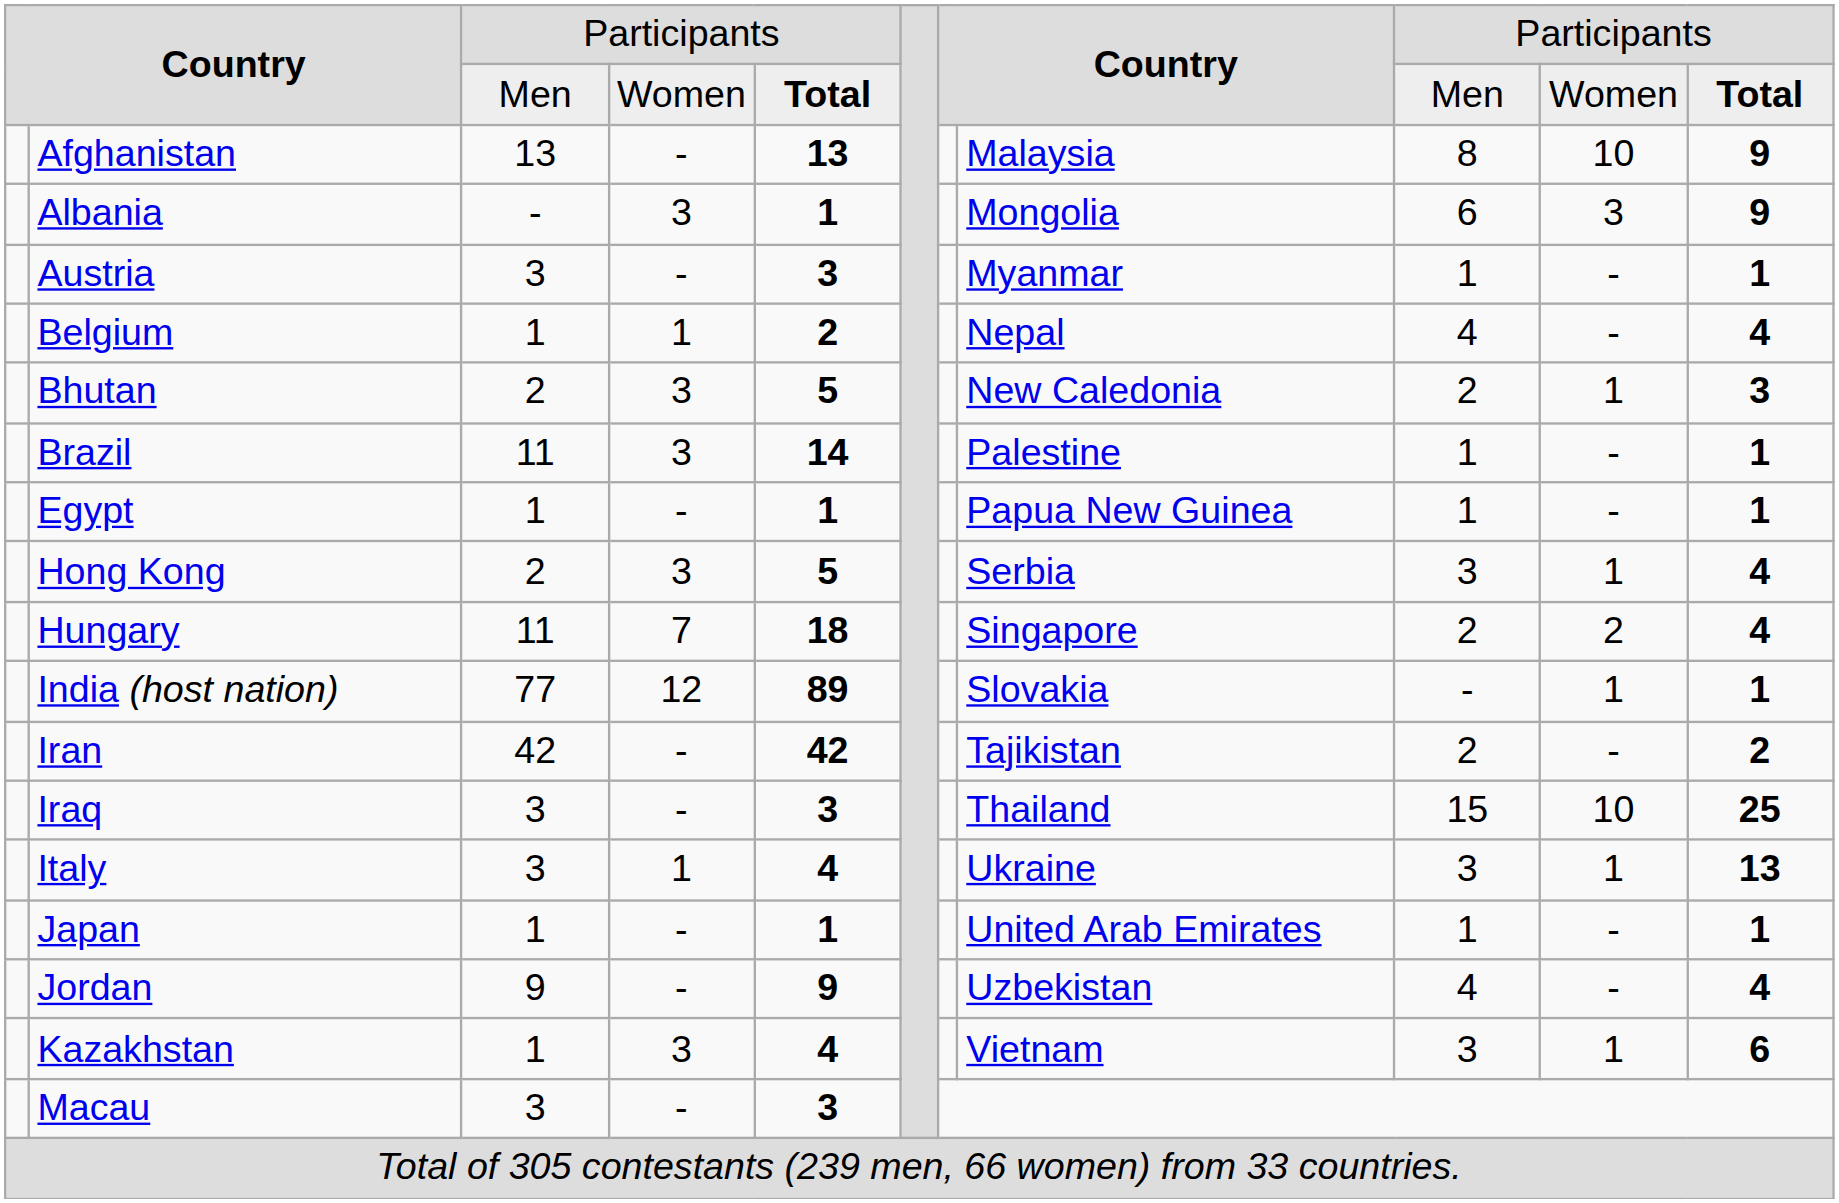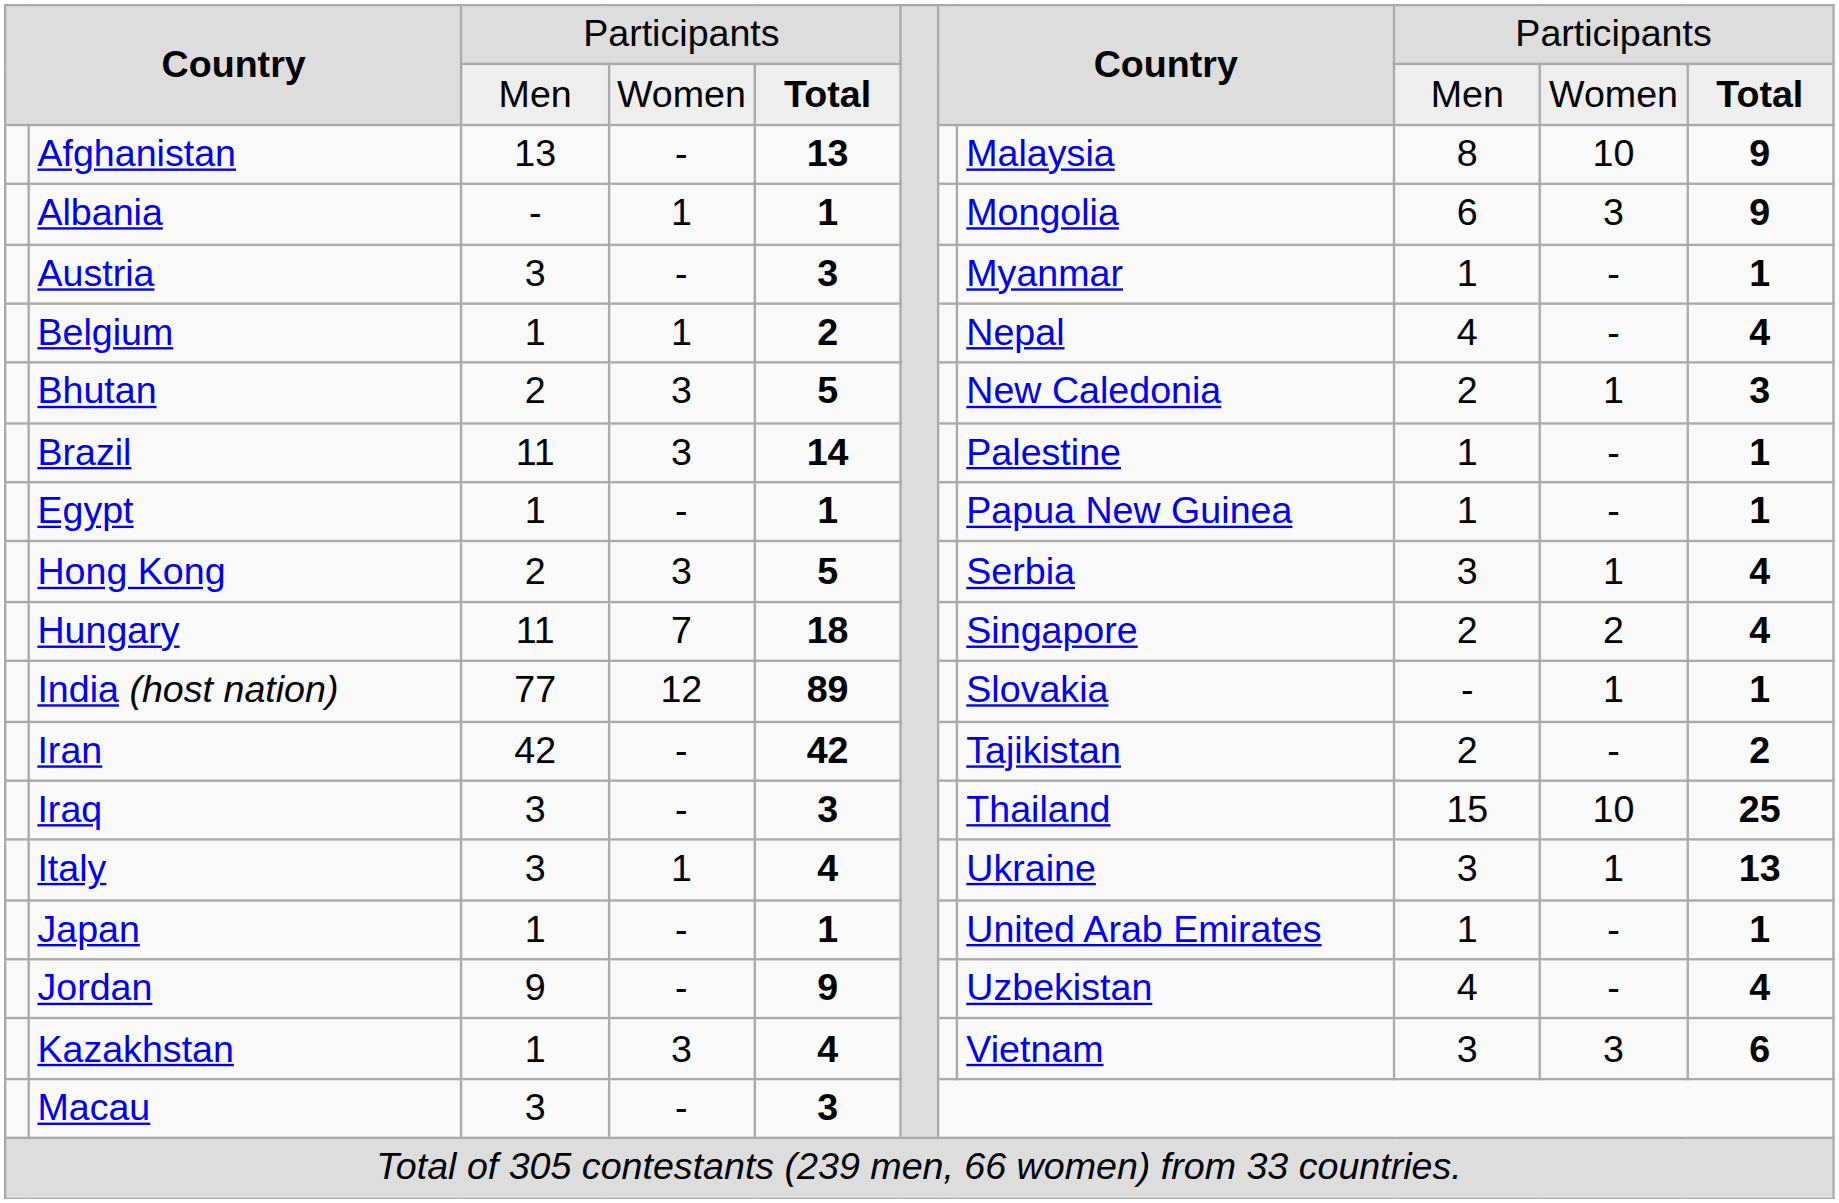 <table class="wikitable" style="text-align:center">
 <tr bgcolor=#dddddd>
 <td rowspan=2 colspan=2 width=25%><strong>Country</strong></td>
 <td colspan=3 width=24%>Participants</td>
 <td rowspan=19 bgcolor=#dddddd></td>
 <td rowspan=2 colspan=2 width=25%><strong>Country</strong></td>
 <td colspan=3 width=24%>Participants</td>
 </tr>
 <tr bgcolor=#eeeeee>
 <td width=8%>Men</td>
 <td width=8%>Women</td>
 <td width=8%><strong>Total</strong></td>
 <td width=8%>Men</td>
 <td width=8%>Women</td>
 <td width=8%><strong>Total</strong></td>
 </tr>
 <tr>
 <td align=left></td>
 <td align=left><a href='#'>Afghanistan</a></td>
 <td>13</td>
 <td>-</td>
 <td><strong>13</strong></td>
 <td align=left></td>
 <td align=left><a href='#'>Malaysia</a></td>
 <td>8</td>
 <td>10</td>
 <td><strong>9</strong></td>
 </tr>
 <tr>
 <td align=left></td>
 <td align=left><a href='#'>Albania</a></td>
 <td>-</td>
-<td>3</td>
+<td>1</td>
 <td><strong>1</strong></td>
 <td align=left></td>
 <td align=left><a href='#'>Mongolia</a></td>
 <td>6</td>
 <td>3</td>
 <td><strong>9</strong></td>
 </tr>
 <tr>
 <td align=left></td>
 <td align=left><a href='#'>Austria</a></td>
 <td>3</td>
 <td>-</td>
 <td><strong>3</strong></td>
 <td align=left></td>
 <td align=left><a href='#'>Myanmar</a></td>
 <td>1</td>
 <td>-</td>
 <td><strong>1</strong></td>
 </tr>
 <tr>
 <td align=left></td>
 <td align=left><a href='#'>Belgium</a></td>
 <td>1</td>
 <td>1</td>
 <td><strong>2</strong></td>
 <td align=left></td>
 <td align=left><a href='#'>Nepal</a></td>
 <td>4</td>
 <td>-</td>
 <td><strong>4</strong></td>
 </tr>
 <tr>
 <td align=left></td>
 <td align=left><a href='#'>Bhutan</a></td>
 <td>2</td>
 <td>3</td>
 <td><strong>5</strong></td>
 <td align=left></td>
 <td align=left><a href='#'>New Caledonia</a></td>
 <td>2</td>
 <td>1</td>
 <td><strong>3</strong></td>
 </tr>
 <tr>
 <td align=left></td>
 <td align=left><a href='#'>Brazil</a></td>
 <td>11</td>
 <td>3</td>
 <td><strong>14</strong></td>
 <td align=left></td>
 <td align=left><a href='#'>Palestine</a></td>
 <td>1</td>
 <td>-</td>
 <td><strong>1</strong></td>
 </tr>
 <tr>
 <td align=left></td>
 <td align=left><a href='#'>Egypt</a></td>
 <td>1</td>
 <td>-</td>
 <td><strong>1</strong></td>
 <td align=left></td>
 <td align=left><a href='#'>Papua New Guinea</a></td>
 <td>1</td>
 <td>-</td>
 <td><strong>1</strong></td>
 </tr>
 <tr>
 <td align=left></td>
 <td align=left><a href='#'>Hong Kong</a></td>
 <td>2</td>
 <td>3</td>
 <td><strong>5</strong></td>
 <td align=left></td>
 <td align=left><a href='#'>Serbia</a></td>
 <td>3</td>
 <td>1</td>
 <td><strong>4</strong></td>
 </tr>
 <tr>
 <td align=left></td>
 <td align=left><a href='#'>Hungary</a></td>
 <td>11</td>
 <td>7</td>
 <td><strong>18</strong></td>
 <td align=left></td>
 <td align=left><a href='#'>Singapore</a></td>
 <td>2</td>
 <td>2</td>
 <td><strong>4</strong></td>
 </tr>
 <tr>
 <td align=left></td>
 <td align=left><a href='#'>India</a> <em>(host nation)</em></td>
 <td>77</td>
 <td>12</td>
 <td><strong>89</strong></td>
 <td align=left></td>
 <td align=left><a href='#'>Slovakia</a></td>
 <td>-</td>
 <td>1</td>
 <td><strong>1</strong></td>
 </tr>
 <tr>
 <td align=left></td>
 <td align=left><a href='#'>Iran</a></td>
 <td>42</td>
 <td>-</td>
 <td><strong>42</strong></td>
 <td align=left></td>
 <td align=left><a href='#'>Tajikistan</a></td>
 <td>2</td>
 <td>-</td>
 <td><strong>2</strong></td>
 </tr>
 <tr>
 <td align=left></td>
 <td align=left><a href='#'>Iraq</a></td>
 <td>3</td>
 <td>-</td>
 <td><strong>3</strong></td>
 <td align=left></td>
 <td align=left><a href='#'>Thailand</a></td>
 <td>15</td>
 <td>10</td>
 <td><strong>25</strong></td>
 </tr>
 <tr>
 <td align=left></td>
 <td align=left><a href='#'>Italy</a></td>
 <td>3</td>
 <td>1</td>
 <td><strong>4</strong></td>
 <td align=left></td>
 <td align=left><a href='#'>Ukraine</a></td>
 <td>3</td>
 <td>1</td>
 <td><strong>13</strong></td>
 </tr>
 <tr>
 <td align=left></td>
 <td align=left><a href='#'>Japan</a></td>
 <td>1</td>
 <td>-</td>
 <td><strong>1</strong></td>
 <td align=left></td>
 <td align=left><a href='#'>United Arab Emirates</a></td>
 <td>1</td>
 <td>-</td>
 <td><strong>1</strong></td>
 </tr>
 <tr>
 <td align=left></td>
 <td align=left><a href='#'>Jordan</a></td>
 <td>9</td>
 <td>-</td>
 <td><strong>9</strong></td>
 <td align=left></td>
 <td align=left><a href='#'>Uzbekistan</a></td>
 <td>4</td>
 <td>-</td>
 <td><strong>4</strong></td>
 </tr>
 <tr>
 <td align=left></td>
 <td align=left><a href='#'>Kazakhstan</a></td>
 <td>1</td>
 <td>3</td>
 <td><strong>4</strong></td>
 <td align=left></td>
 <td align=left><a href='#'>Vietnam</a></td>
 <td>3</td>
-<td>1</td>
+<td>3</td>
 <td><strong>6</strong></td>
 </tr>
 <tr>
 <td align=left></td>
 <td align=left><a href='#'>Macau</a></td>
 <td>3</td>
 <td>-</td>
 <td><strong>3</strong></td>
 <td colspan=5></td>
 </tr>
 <tr>
 <td colspan=11 bgcolor=#dddddd><em>Total of 305 contestants (239 men, 66 women) from 33 countries.</em></td>
 </tr>
 </table>
